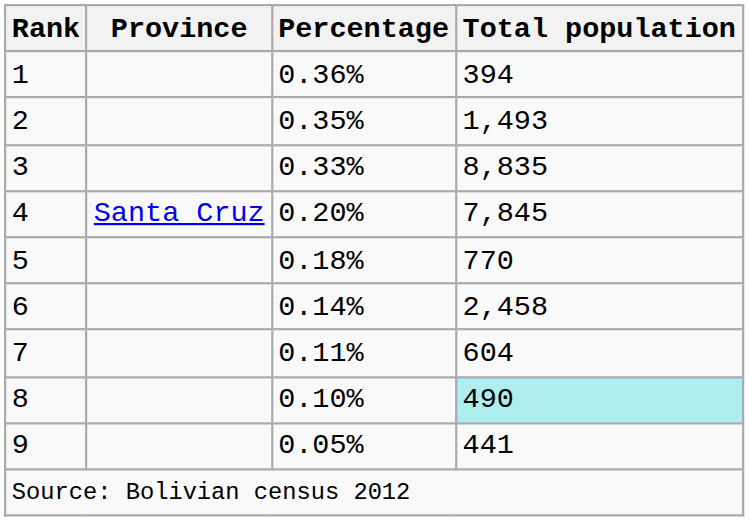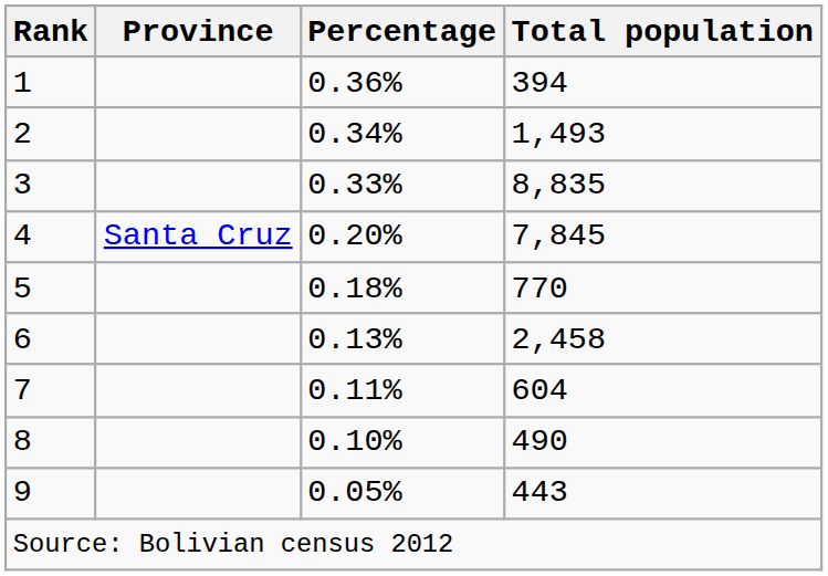 <table class="wikitable sortable">
 <tr>
 <th>Rank</th>
 <th>Province</th>
 <th>Percentage</th>
 <th>Total population</th>
 </tr>
 <tr>
 <td>1</td>
 <td></td>
 <td>0.36%</td>
 <td>394</td>
 </tr>
 <tr>
 <td>2</td>
 <td></td>
-<td>0.35%</td>
+<td>0.34%</td>
 <td>1,493</td>
 </tr>
 <tr>
 <td>3</td>
 <td></td>
 <td>0.33%</td>
 <td>8,835</td>
 </tr>
 <tr>
 <td>4</td>
 <td> <a href='#'>Santa Cruz</a></td>
 <td>0.20%</td>
 <td>7,845</td>
 </tr>
 <tr>
 <td>5</td>
 <td></td>
 <td>0.18%</td>
 <td>770</td>
 </tr>
 <tr>
 <td>6</td>
 <td></td>
-<td>0.14%</td>
+<td>0.13%</td>
 <td>2,458</td>
 </tr>
 <tr>
 <td>7</td>
 <td></td>
 <td>0.11%</td>
 <td>604</td>
 </tr>
 <tr>
 <td>8</td>
 <td></td>
 <td>0.10%</td>
-<td style="background: paleturquoise;">490</td>
+<td>490</td>
 </tr>
 <tr>
 <td>9</td>
 <td></td>
 <td>0.05%</td>
-<td>441</td>
+<td>443</td>
 </tr>
 <tr>
 <td colspan="8" style="text-align:left;"><small>Source: Bolivian census 2012 </small></td>
 </tr>
 </table>
